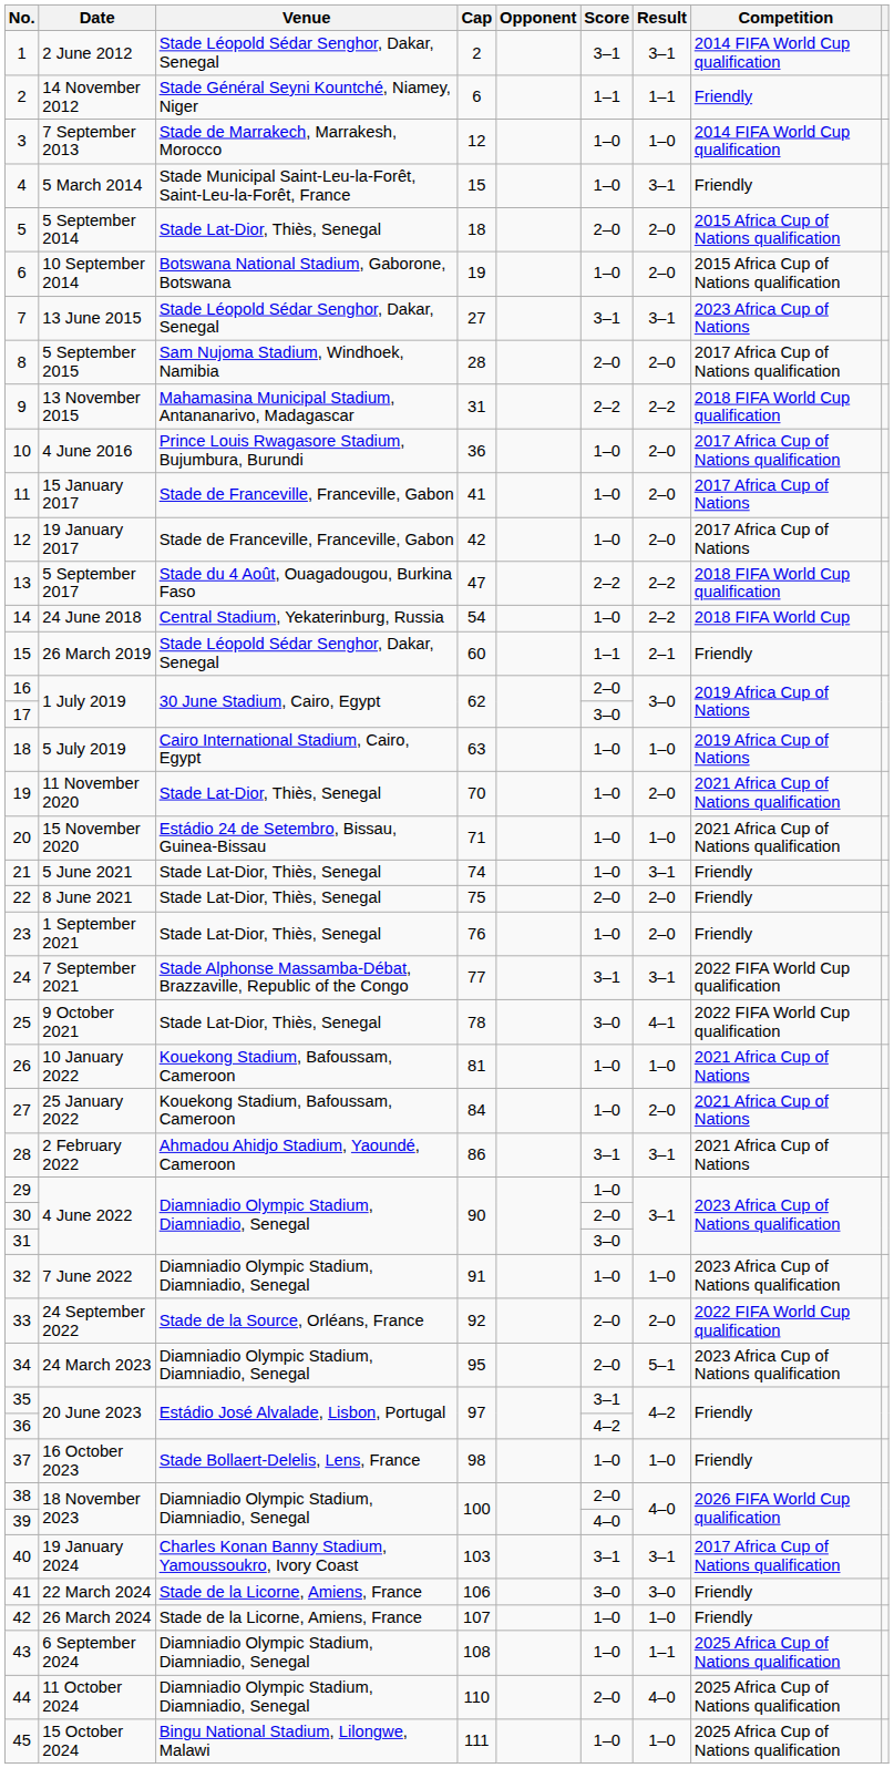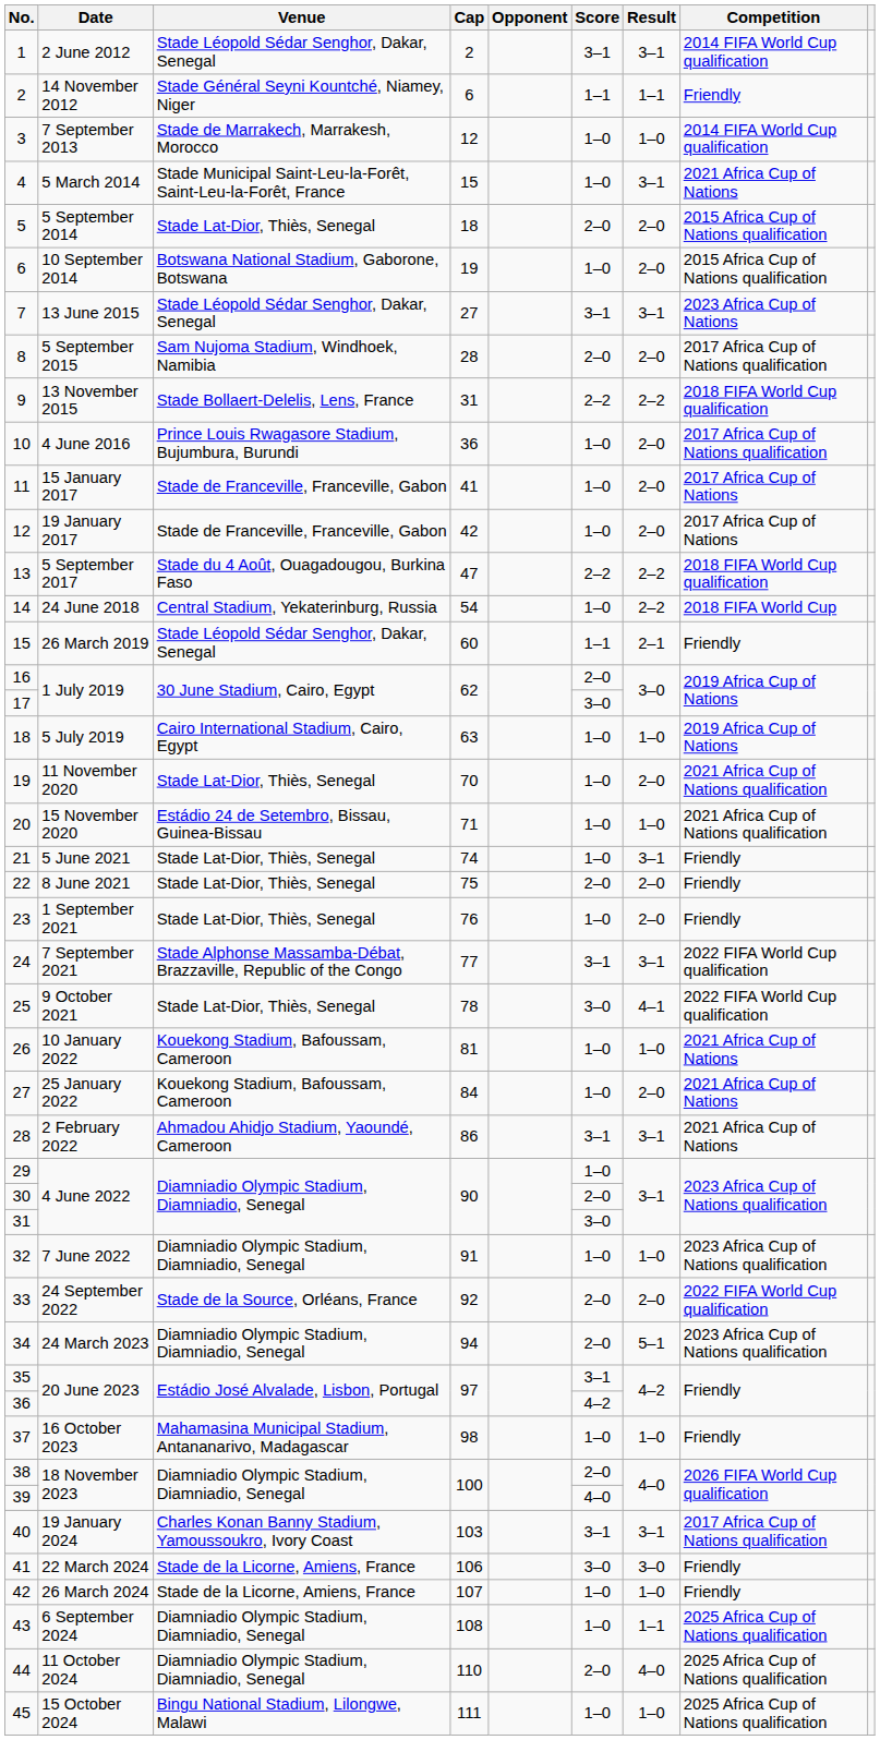 <table class="wikitable">
 <tr>
 <th scope="col">No.</th>
 <th scope="col">Date</th>
 <th scope="col">Venue</th>
 <th scope="col">Cap</th>
 <th scope="col">Opponent</th>
 <th scope="col">Score</th>
 <th scope="col">Result</th>
 <th scope="col">Competition</th>
 <th></th>
 </tr>
 <tr>
 <td align="center">1</td>
 <td>2 June 2012</td>
 <td><a href='#'>Stade Léopold Sédar Senghor</a>, Dakar, Senegal</td>
 <td align="center">2</td>
 <td></td>
 <td align="center">3–1</td>
 <td align="center">3–1</td>
 <td><a href='#'>2014 FIFA World Cup qualification</a></td>
 <td></td>
 </tr>
 <tr>
 <td align="center">2</td>
 <td>14 November 2012</td>
 <td><a href='#'>Stade Général Seyni Kountché</a>, Niamey, Niger</td>
 <td align="center">6</td>
 <td></td>
 <td align="center">1–1</td>
 <td align="center">1–1</td>
 <td><a href='#'>Friendly</a></td>
 <td></td>
 </tr>
 <tr>
 <td align="center">3</td>
 <td>7 September 2013</td>
 <td><a href='#'>Stade de Marrakech</a>, Marrakesh, Morocco</td>
 <td align="center">12</td>
 <td></td>
 <td align="center">1–0</td>
 <td align="center">1–0</td>
 <td><a href='#'>2014 FIFA World Cup qualification</a></td>
 <td></td>
 </tr>
 <tr>
 <td align="center">4</td>
 <td>5 March 2014</td>
 <td>Stade Municipal Saint-Leu-la-Forêt, Saint-Leu-la-Forêt, France</td>
 <td align="center">15</td>
 <td></td>
 <td align="center">1–0</td>
 <td align="center">3–1</td>
-<td>Friendly</td>
+<td><a href='#'>2021 Africa Cup of Nations</a></td>
 <td></td>
 </tr>
 <tr>
 <td align="center">5</td>
 <td>5 September 2014</td>
 <td><a href='#'>Stade Lat-Dior</a>, Thiès, Senegal</td>
 <td align="center">18</td>
 <td></td>
 <td align="center">2–0</td>
 <td align="center">2–0</td>
 <td><a href='#'>2015 Africa Cup of Nations qualification</a></td>
 <td></td>
 </tr>
 <tr>
 <td align="center">6</td>
 <td>10 September 2014</td>
 <td><a href='#'>Botswana National Stadium</a>, Gaborone, Botswana</td>
 <td align="center">19</td>
 <td></td>
 <td align="center">1–0</td>
 <td align="center">2–0</td>
 <td>2015 Africa Cup of Nations qualification</td>
 <td></td>
 </tr>
 <tr>
 <td align="center">7</td>
 <td>13 June 2015</td>
 <td><a href='#'>Stade Léopold Sédar Senghor</a>, Dakar, Senegal</td>
 <td align="center">27</td>
 <td></td>
 <td align="center">3–1</td>
 <td align="center">3–1</td>
 <td><a href='#'>2023 Africa Cup of Nations</a></td>
 <td></td>
 </tr>
 <tr>
 <td align="center">8</td>
 <td>5 September 2015</td>
 <td><a href='#'>Sam Nujoma Stadium</a>, Windhoek, Namibia</td>
 <td align="center">28</td>
 <td></td>
 <td align="center">2–0</td>
 <td align="center">2–0</td>
 <td>2017 Africa Cup of Nations qualification</td>
 <td></td>
 </tr>
 <tr>
 <td align="center">9</td>
 <td>13 November 2015</td>
-<td><a href='#'>Mahamasina Municipal Stadium</a>, Antananarivo, Madagascar</td>
+<td><a href='#'>Stade Bollaert-Delelis</a>, <a href='#'>Lens</a>, France</td>
 <td align="center">31</td>
 <td></td>
 <td align="center">2–2</td>
 <td align="center">2–2</td>
 <td><a href='#'>2018 FIFA World Cup qualification</a></td>
 <td></td>
 </tr>
 <tr>
 <td align="center">10</td>
 <td>4 June 2016</td>
 <td><a href='#'>Prince Louis Rwagasore Stadium</a>, Bujumbura, Burundi</td>
 <td align="center">36</td>
 <td></td>
 <td align="center">1–0</td>
 <td align="center">2–0</td>
 <td><a href='#'>2017 Africa Cup of Nations qualification</a></td>
 <td></td>
 </tr>
 <tr>
 <td align="center">11</td>
 <td>15 January 2017</td>
 <td><a href='#'>Stade de Franceville</a>, Franceville, Gabon</td>
 <td align="center">41</td>
 <td></td>
 <td align="center">1–0</td>
 <td align="center">2–0</td>
 <td><a href='#'>2017 Africa Cup of Nations</a></td>
 <td></td>
 </tr>
 <tr>
 <td align="center">12</td>
 <td>19 January 2017</td>
 <td>Stade de Franceville, Franceville, Gabon</td>
 <td align="center">42</td>
 <td></td>
 <td align="center">1–0</td>
 <td align="center">2–0</td>
 <td>2017 Africa Cup of Nations</td>
 <td></td>
 </tr>
 <tr>
 <td align="center">13</td>
 <td>5 September 2017</td>
 <td><a href='#'>Stade du 4 Août</a>, Ouagadougou, Burkina Faso</td>
 <td align="center">47</td>
 <td></td>
 <td align="center">2–2</td>
 <td align="center">2–2</td>
 <td><a href='#'>2018 FIFA World Cup qualification</a></td>
 <td></td>
 </tr>
 <tr>
 <td align="center">14</td>
 <td>24 June 2018</td>
 <td><a href='#'>Central Stadium</a>, Yekaterinburg, Russia</td>
 <td align="center">54</td>
 <td></td>
 <td align="center">1–0</td>
 <td align="center">2–2</td>
 <td><a href='#'>2018 FIFA World Cup</a></td>
 <td></td>
 </tr>
 <tr>
 <td align="center">15</td>
 <td>26 March 2019</td>
 <td><a href='#'>Stade Léopold Sédar Senghor</a>, Dakar, Senegal</td>
 <td align="center">60</td>
 <td></td>
 <td align="center">1–1</td>
 <td align="center">2–1</td>
 <td>Friendly</td>
 <td></td>
 </tr>
 <tr>
 <td align="center">16</td>
 <td rowspan="2">1 July 2019</td>
 <td rowspan="2"><a href='#'>30 June Stadium</a>, Cairo, Egypt</td>
 <td rowspan="2" align="center">62</td>
 <td rowspan="2"></td>
 <td align="center">2–0</td>
 <td rowspan="2" align="center">3–0</td>
 <td rowspan="2"><a href='#'>2019 Africa Cup of Nations</a></td>
 <td rowspan="2"></td>
 </tr>
 <tr>
 <td align="center">17</td>
 <td align="center">3–0</td>
 </tr>
 <tr>
 <td align="center">18</td>
 <td>5 July 2019</td>
 <td><a href='#'>Cairo International Stadium</a>, Cairo, Egypt</td>
 <td align="center">63</td>
 <td></td>
 <td align="center">1–0</td>
 <td align="center">1–0</td>
 <td><a href='#'>2019 Africa Cup of Nations</a></td>
 <td></td>
 </tr>
 <tr>
 <td align="center">19</td>
 <td>11 November 2020</td>
 <td><a href='#'>Stade Lat-Dior</a>, Thiès, Senegal</td>
 <td align="center">70</td>
 <td></td>
 <td align="center">1–0</td>
 <td align="center">2–0</td>
 <td><a href='#'>2021 Africa Cup of Nations qualification</a></td>
 <td></td>
 </tr>
 <tr>
 <td align="center">20</td>
 <td>15 November 2020</td>
 <td><a href='#'>Estádio 24 de Setembro</a>, Bissau, Guinea-Bissau</td>
 <td align="center">71</td>
 <td></td>
 <td align="center">1–0</td>
 <td align="center">1–0</td>
 <td>2021 Africa Cup of Nations qualification</td>
 <td></td>
 </tr>
 <tr>
 <td align="center">21</td>
 <td>5 June 2021</td>
 <td>Stade Lat-Dior, Thiès, Senegal</td>
 <td align="center">74</td>
 <td></td>
 <td align="center">1–0</td>
 <td align="center">3–1</td>
 <td>Friendly</td>
 <td></td>
 </tr>
 <tr>
 <td align="center">22</td>
 <td>8 June 2021</td>
 <td>Stade Lat-Dior, Thiès, Senegal</td>
 <td align="center">75</td>
 <td></td>
 <td align="center">2–0</td>
 <td align="center">2–0</td>
 <td>Friendly</td>
 <td></td>
 </tr>
 <tr>
 <td align="center">23</td>
 <td>1 September 2021</td>
 <td>Stade Lat-Dior, Thiès, Senegal</td>
 <td align="center">76</td>
 <td></td>
 <td align="center">1–0</td>
 <td align="center">2–0</td>
 <td>Friendly</td>
 <td></td>
 </tr>
 <tr>
 <td align="center">24</td>
 <td>7 September 2021</td>
 <td><a href='#'>Stade Alphonse Massamba-Débat</a>, Brazzaville, Republic of the Congo</td>
 <td align="center">77</td>
 <td></td>
 <td align="center">3–1</td>
 <td align="center">3–1</td>
 <td>2022 FIFA World Cup qualification</td>
 <td></td>
 </tr>
 <tr>
 <td align="center">25</td>
 <td>9 October 2021</td>
 <td>Stade Lat-Dior, Thiès, Senegal</td>
 <td align="center">78</td>
 <td></td>
 <td align="center">3–0</td>
 <td align="center">4–1</td>
 <td>2022 FIFA World Cup qualification</td>
 <td></td>
 </tr>
 <tr>
 <td align="center">26</td>
 <td>10 January 2022</td>
 <td><a href='#'>Kouekong Stadium</a>, Bafoussam, Cameroon</td>
 <td align="center">81</td>
 <td></td>
 <td align="center">1–0</td>
 <td align="center">1–0</td>
 <td><a href='#'>2021 Africa Cup of Nations</a></td>
 <td></td>
 </tr>
 <tr>
 <td align="center">27</td>
 <td>25 January 2022</td>
 <td>Kouekong Stadium, Bafoussam, Cameroon</td>
 <td align="center">84</td>
 <td></td>
 <td align="center">1–0</td>
 <td align="center">2–0</td>
 <td><a href='#'>2021 Africa Cup of Nations</a></td>
 <td></td>
 </tr>
 <tr>
 <td align="center">28</td>
 <td>2 February 2022</td>
 <td><a href='#'>Ahmadou Ahidjo Stadium</a>, <a href='#'>Yaoundé</a>, Cameroon</td>
 <td align="center">86</td>
 <td></td>
 <td align="center">3–1</td>
 <td align="center">3–1</td>
 <td>2021 Africa Cup of Nations</td>
 <td></td>
 </tr>
 <tr>
 <td align="center">29</td>
 <td rowspan="3">4 June 2022</td>
 <td rowspan="3"><a href='#'>Diamniadio Olympic Stadium</a>, <a href='#'>Diamniadio</a>, Senegal</td>
 <td rowspan="3" align="center">90</td>
 <td rowspan="3"></td>
 <td align="center">1–0</td>
 <td rowspan="3" align="center">3–1</td>
 <td rowspan="3"><a href='#'>2023 Africa Cup of Nations qualification</a></td>
 <td rowspan="3"></td>
 </tr>
 <tr>
 <td align="center">30</td>
 <td align="center">2–0</td>
 </tr>
 <tr>
 <td align="center">31</td>
 <td align="center">3–0</td>
 </tr>
 <tr>
 <td align="center">32</td>
 <td>7 June 2022</td>
 <td>Diamniadio Olympic Stadium, Diamniadio, Senegal</td>
 <td align="center">91</td>
 <td></td>
 <td align="center">1–0</td>
 <td align="center">1–0</td>
 <td>2023 Africa Cup of Nations qualification</td>
 <td></td>
 </tr>
 <tr>
 <td align="center">33</td>
 <td>24 September 2022</td>
 <td><a href='#'>Stade de la Source</a>, Orléans, France</td>
 <td align="center">92</td>
 <td></td>
 <td align="center">2–0</td>
 <td align="center">2–0</td>
 <td><a href='#'>2022 FIFA World Cup qualification</a></td>
 <td></td>
 </tr>
 <tr>
 <td align="center">34</td>
 <td>24 March 2023</td>
 <td>Diamniadio Olympic Stadium, Diamniadio, Senegal</td>
-<td align="center">95</td>
+<td align="center">94</td>
 <td></td>
 <td align="center">2–0</td>
 <td align="center">5–1</td>
 <td>2023 Africa Cup of Nations qualification</td>
 <td></td>
 </tr>
 <tr>
 <td align="center">35</td>
 <td rowspan=2>20 June 2023</td>
 <td rowspan=2><a href='#'>Estádio José Alvalade</a>, <a href='#'>Lisbon</a>, Portugal</td>
 <td align="center" rowspan=2>97</td>
 <td rowspan=2></td>
 <td align="center">3–1</td>
 <td rowspan=2 align="center">4–2</td>
 <td rowspan=2>Friendly</td>
 <td rowspan=2></td>
 </tr>
 <tr>
 <td align="center">36</td>
 <td align="center">4–2</td>
 </tr>
 <tr>
 <td align="center">37</td>
 <td>16 October 2023</td>
-<td><a href='#'>Stade Bollaert-Delelis</a>, <a href='#'>Lens</a>, France</td>
+<td><a href='#'>Mahamasina Municipal Stadium</a>, Antananarivo, Madagascar</td>
 <td align="center">98</td>
 <td></td>
 <td align="center">1–0</td>
 <td align="center">1–0</td>
 <td>Friendly</td>
 <td></td>
 </tr>
 <tr>
 <td align="center">38</td>
 <td rowspan=2>18 November 2023</td>
 <td rowspan=2>Diamniadio Olympic Stadium, Diamniadio, Senegal</td>
 <td align="center" rowspan=2>100</td>
 <td rowspan=2></td>
 <td align="center">2–0</td>
 <td align="center" rowspan=2>4–0</td>
 <td rowspan=2><a href='#'>2026 FIFA World Cup qualification</a></td>
 <td rowspan=2></td>
 </tr>
 <tr>
 <td align="center">39</td>
 <td align="center">4–0</td>
 </tr>
 <tr>
 <td align="center">40</td>
 <td>19 January 2024</td>
 <td><a href='#'>Charles Konan Banny Stadium</a>, <a href='#'>Yamoussoukro</a>, Ivory Coast</td>
 <td align="center">103</td>
 <td></td>
 <td align="center">3–1</td>
 <td align="center">3–1</td>
 <td><a href='#'>2017 Africa Cup of Nations qualification</a></td>
 <td></td>
 </tr>
 <tr>
 <td align="center">41</td>
 <td>22 March 2024</td>
 <td><a href='#'>Stade de la Licorne</a>, <a href='#'>Amiens</a>, France</td>
 <td align="center">106</td>
 <td></td>
 <td align="center">3–0</td>
 <td align="center">3–0</td>
 <td>Friendly</td>
 <td></td>
 </tr>
 <tr>
 <td align="center">42</td>
 <td>26 March 2024</td>
 <td>Stade de la Licorne, Amiens, France</td>
 <td align="center">107</td>
 <td></td>
 <td align="center">1–0</td>
 <td align="center">1–0</td>
 <td>Friendly</td>
 <td></td>
 </tr>
 <tr>
 <td align="center">43</td>
 <td>6 September 2024</td>
 <td>Diamniadio Olympic Stadium, Diamniadio, Senegal</td>
 <td align="center">108</td>
 <td></td>
 <td align="center">1–0</td>
 <td align="center">1–1</td>
 <td><a href='#'>2025 Africa Cup of Nations qualification</a></td>
 <td></td>
 </tr>
 <tr>
 <td align="center">44</td>
 <td>11 October 2024</td>
 <td>Diamniadio Olympic Stadium, Diamniadio, Senegal</td>
 <td align="center">110</td>
 <td></td>
 <td align="center">2–0</td>
 <td align="center">4–0</td>
 <td>2025 Africa Cup of Nations qualification</td>
 <td></td>
 </tr>
 <tr>
 <td align="center">45</td>
 <td>15 October 2024</td>
 <td><a href='#'>Bingu National Stadium</a>, <a href='#'>Lilongwe</a>, Malawi</td>
 <td align="center">111</td>
 <td></td>
 <td align="center">1–0</td>
 <td align="center">1–0</td>
 <td>2025 Africa Cup of Nations qualification</td>
 <td></td>
 </tr>
 </table>
